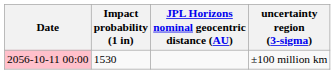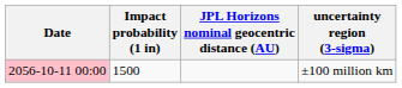 <table class="wikitable" style="font-size: 0.9em;">
 <tr>
 <th>Date</th>
 <th class=unsortable>Impact<br>probability<br>(1 in)</th>
 <th><a href='#'>JPL Horizons</a><br><a href='#'>nominal</a> geocentric<br>distance (<a href='#'>AU</a>)</th>
 <th>uncertainty<br>region<br>(<a href='#'>3-sigma</a>)</th>
 </tr>
 <tr>
 <td style="background: pink;">2056-10-11 00:00</td>
-<td>1530</td>
+<td>1500</td>
 <td></td>
 <td>±100 million km</td>
 </tr>
 </table>
